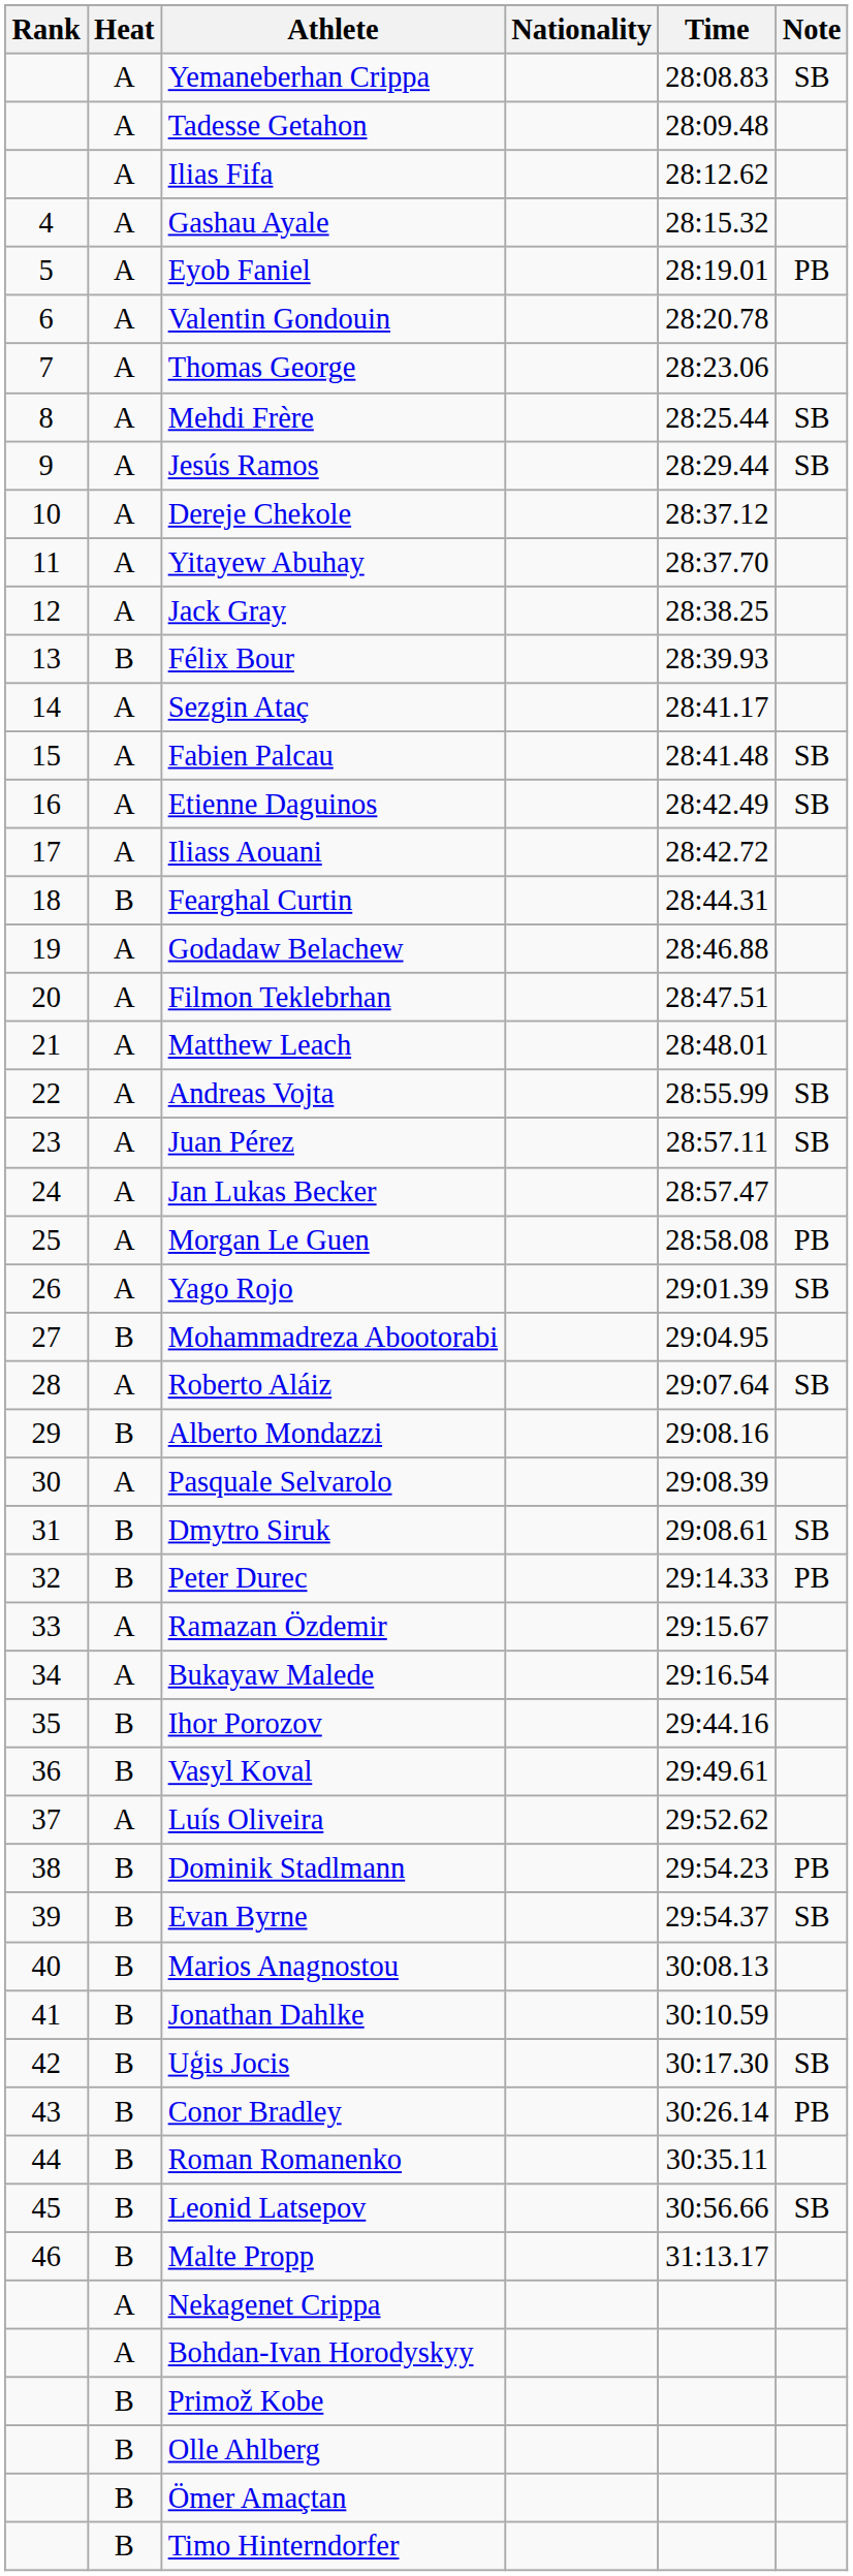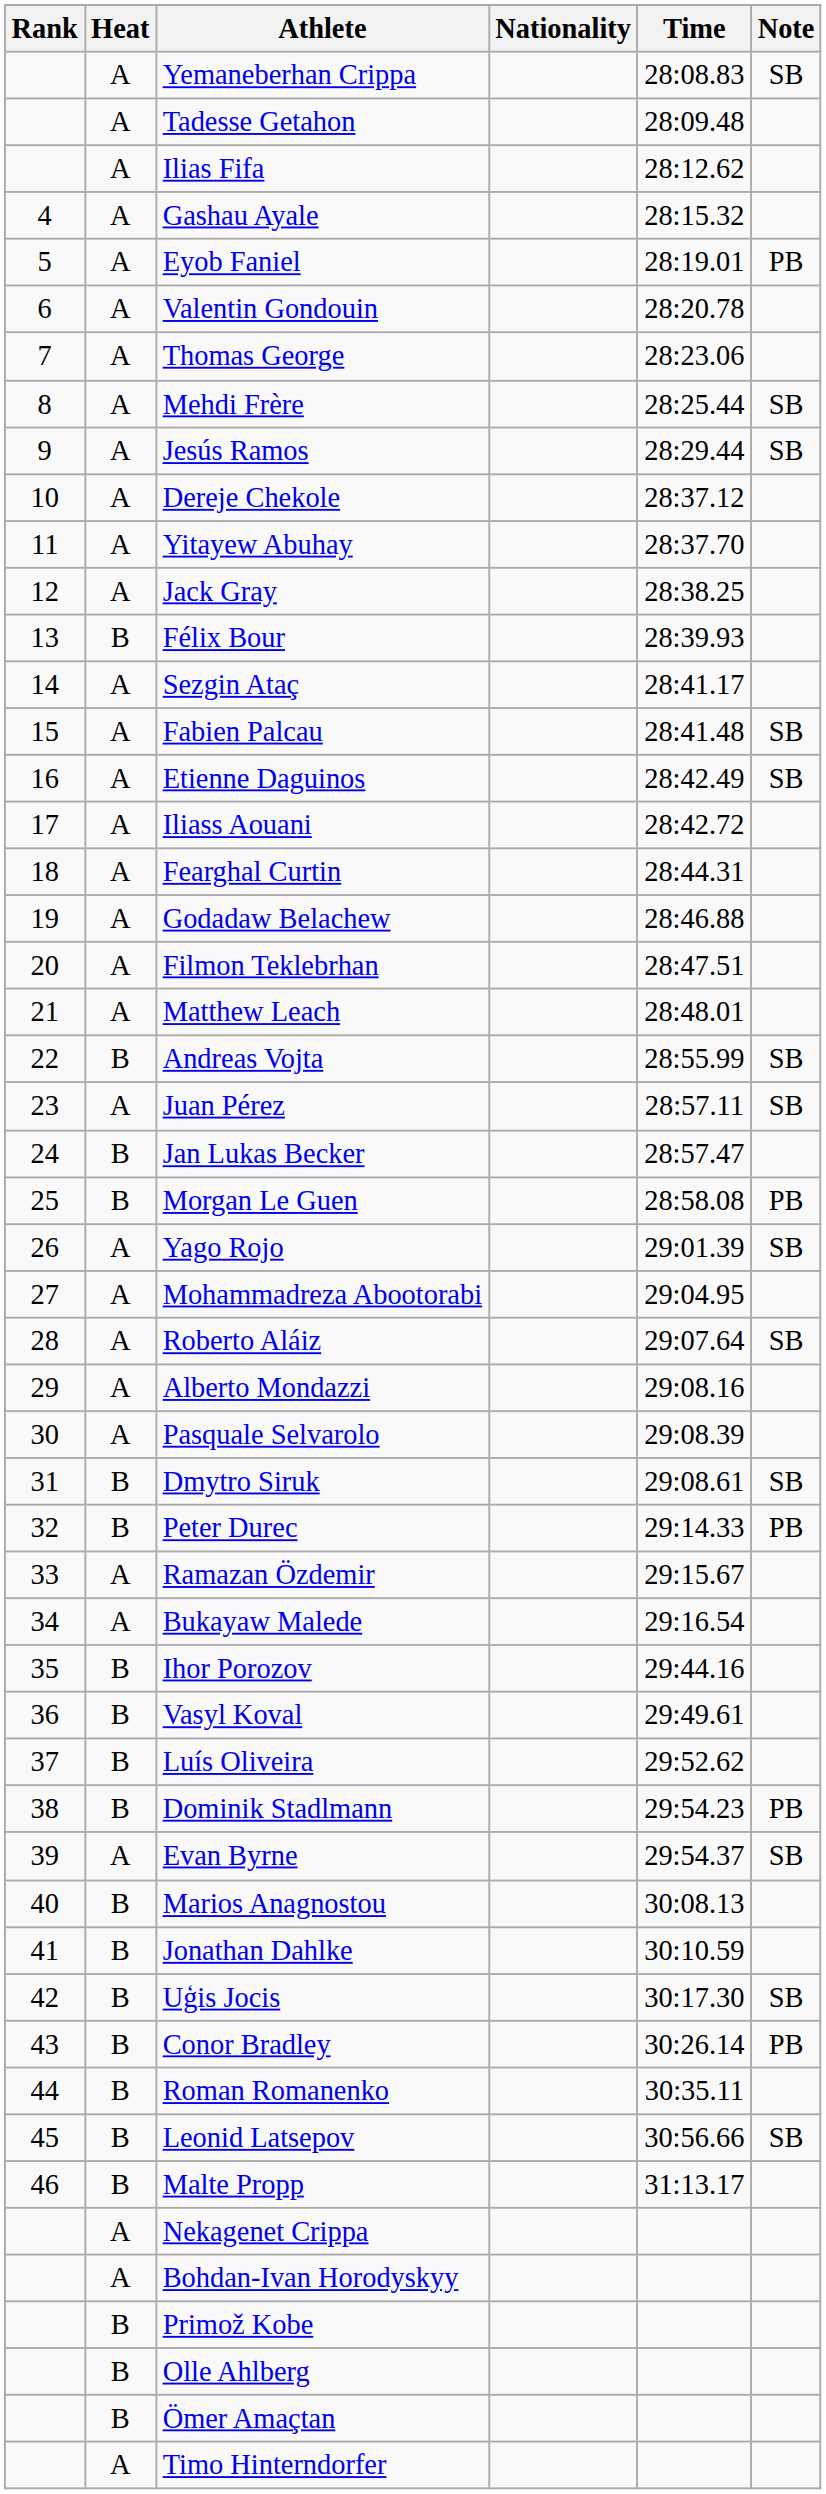 <table class="wikitable sortable" style=" text-align:center; font-size:95%;">
 <tr>
 </tr>
 <tr>
 <th>Rank</th>
 <th>Heat</th>
 <th>Athlete</th>
 <th>Nationality</th>
 <th>Time</th>
 <th>Note</th>
 </tr>
 <tr>
 <td></td>
 <td>A</td>
 <td align=left><a href='#'>Yemaneberhan Crippa</a></td>
 <td align=left></td>
 <td>28:08.83</td>
 <td>SB</td>
 </tr>
 <tr>
 <td></td>
 <td>A</td>
 <td align=left><a href='#'>Tadesse Getahon</a></td>
 <td align=left></td>
 <td>28:09.48</td>
 <td></td>
 </tr>
 <tr>
 <td></td>
 <td>A</td>
 <td align=left><a href='#'>Ilias Fifa</a></td>
 <td align=left></td>
 <td>28:12.62</td>
 <td></td>
 </tr>
 <tr>
 <td>4</td>
 <td>A</td>
 <td align=left><a href='#'>Gashau Ayale</a></td>
 <td align=left></td>
 <td>28:15.32</td>
 <td></td>
 </tr>
 <tr>
 <td>5</td>
 <td>A</td>
 <td align=left><a href='#'>Eyob Faniel</a></td>
 <td align=left></td>
 <td>28:19.01</td>
 <td>PB</td>
 </tr>
 <tr>
 <td>6</td>
 <td>A</td>
 <td align=left><a href='#'>Valentin Gondouin</a></td>
 <td align=left></td>
 <td>28:20.78</td>
 <td></td>
 </tr>
 <tr>
 <td>7</td>
 <td>A</td>
 <td align=left><a href='#'>Thomas George</a></td>
 <td align=left></td>
 <td>28:23.06</td>
 <td></td>
 </tr>
 <tr>
 <td>8</td>
 <td>A</td>
 <td align=left><a href='#'>Mehdi Frère</a></td>
 <td align=left></td>
 <td>28:25.44</td>
 <td>SB</td>
 </tr>
 <tr>
 <td>9</td>
 <td>A</td>
 <td align=left><a href='#'>Jesús Ramos</a></td>
 <td align=left></td>
 <td>28:29.44</td>
 <td>SB</td>
 </tr>
 <tr>
 <td>10</td>
 <td>A</td>
 <td align=left><a href='#'>Dereje Chekole</a></td>
 <td align=left></td>
 <td>28:37.12</td>
 <td></td>
 </tr>
 <tr>
 <td>11</td>
 <td>A</td>
 <td align=left><a href='#'>Yitayew Abuhay</a></td>
 <td align=left></td>
 <td>28:37.70</td>
 <td></td>
 </tr>
 <tr>
 <td>12</td>
 <td>A</td>
 <td align=left><a href='#'>Jack Gray</a></td>
 <td align=left></td>
 <td>28:38.25</td>
 <td></td>
 </tr>
 <tr>
 <td>13</td>
 <td>B</td>
 <td align=left><a href='#'>Félix Bour</a></td>
 <td align=left></td>
 <td>28:39.93</td>
 <td></td>
 </tr>
 <tr>
 <td>14</td>
 <td>A</td>
 <td align=left><a href='#'>Sezgin Ataç</a></td>
 <td align=left></td>
 <td>28:41.17</td>
 <td></td>
 </tr>
 <tr>
 <td>15</td>
 <td>A</td>
 <td align=left><a href='#'>Fabien Palcau</a></td>
 <td align=left></td>
 <td>28:41.48</td>
 <td>SB</td>
 </tr>
 <tr>
 <td>16</td>
 <td>A</td>
 <td align=left><a href='#'>Etienne Daguinos</a></td>
 <td align=left></td>
 <td>28:42.49</td>
 <td>SB</td>
 </tr>
 <tr>
 <td>17</td>
 <td>A</td>
 <td align=left><a href='#'>Iliass Aouani</a></td>
 <td align=left></td>
 <td>28:42.72</td>
 <td></td>
 </tr>
 <tr>
 <td>18</td>
-<td>B</td>
+<td>A</td>
 <td align=left><a href='#'>Fearghal Curtin</a></td>
 <td align=left></td>
 <td>28:44.31</td>
 <td></td>
 </tr>
 <tr>
 <td>19</td>
 <td>A</td>
 <td align=left><a href='#'>Godadaw Belachew</a></td>
 <td align=left></td>
 <td>28:46.88</td>
 <td></td>
 </tr>
 <tr>
 <td>20</td>
 <td>A</td>
 <td align=left><a href='#'>Filmon Teklebrhan</a></td>
 <td align=left></td>
 <td>28:47.51</td>
 <td></td>
 </tr>
 <tr>
 <td>21</td>
 <td>A</td>
 <td align=left><a href='#'>Matthew Leach</a></td>
 <td align=left></td>
 <td>28:48.01</td>
 <td></td>
 </tr>
 <tr>
 <td>22</td>
-<td>A</td>
+<td>B</td>
 <td align=left><a href='#'>Andreas Vojta</a></td>
 <td align=left></td>
 <td>28:55.99</td>
 <td>SB</td>
 </tr>
 <tr>
 <td>23</td>
 <td>A</td>
 <td align=left><a href='#'>Juan Pérez</a></td>
 <td align=left></td>
 <td>28:57.11</td>
 <td>SB</td>
 </tr>
 <tr>
 <td>24</td>
-<td>A</td>
+<td>B</td>
 <td align=left><a href='#'>Jan Lukas Becker</a></td>
 <td align=left></td>
 <td>28:57.47</td>
 <td></td>
 </tr>
 <tr>
 <td>25</td>
-<td>A</td>
+<td>B</td>
 <td align=left><a href='#'>Morgan Le Guen</a></td>
 <td align=left></td>
 <td>28:58.08</td>
 <td>PB</td>
 </tr>
 <tr>
 <td>26</td>
 <td>A</td>
 <td align=left><a href='#'>Yago Rojo</a></td>
 <td align=left></td>
 <td>29:01.39</td>
 <td>SB</td>
 </tr>
 <tr>
 <td>27</td>
-<td>B</td>
+<td>A</td>
 <td align=left><a href='#'>Mohammadreza Abootorabi</a></td>
 <td align=left></td>
 <td>29:04.95</td>
 <td></td>
 </tr>
 <tr>
 <td>28</td>
 <td>A</td>
 <td align=left><a href='#'>Roberto Aláiz</a></td>
 <td align=left></td>
 <td>29:07.64</td>
 <td>SB</td>
 </tr>
 <tr>
 <td>29</td>
-<td>B</td>
+<td>A</td>
 <td align=left><a href='#'>Alberto Mondazzi</a></td>
 <td align=left></td>
 <td>29:08.16</td>
 <td></td>
 </tr>
 <tr>
 <td>30</td>
 <td>A</td>
 <td align=left><a href='#'>Pasquale Selvarolo</a></td>
 <td align=left></td>
 <td>29:08.39</td>
 <td></td>
 </tr>
 <tr>
 <td>31</td>
 <td>B</td>
 <td align=left><a href='#'>Dmytro Siruk</a></td>
 <td align=left></td>
 <td>29:08.61</td>
 <td>SB</td>
 </tr>
 <tr>
 <td>32</td>
 <td>B</td>
 <td align=left><a href='#'>Peter Durec</a></td>
 <td align=left></td>
 <td>29:14.33</td>
 <td>PB</td>
 </tr>
 <tr>
 <td>33</td>
 <td>A</td>
 <td align=left><a href='#'>Ramazan Özdemir</a></td>
 <td align=left></td>
 <td>29:15.67</td>
 <td></td>
 </tr>
 <tr>
 <td>34</td>
 <td>A</td>
 <td align=left><a href='#'>Bukayaw Malede</a></td>
 <td align=left></td>
 <td>29:16.54</td>
 <td></td>
 </tr>
 <tr>
 <td>35</td>
 <td>B</td>
 <td align=left><a href='#'>Ihor Porozov</a></td>
 <td align=left></td>
 <td>29:44.16</td>
 <td></td>
 </tr>
 <tr>
 <td>36</td>
 <td>B</td>
 <td align=left><a href='#'>Vasyl Koval</a></td>
 <td align=left></td>
 <td>29:49.61</td>
 <td></td>
 </tr>
 <tr>
 <td>37</td>
-<td>A</td>
+<td>B</td>
 <td align=left><a href='#'>Luís Oliveira</a></td>
 <td align=left></td>
 <td>29:52.62</td>
 <td></td>
 </tr>
 <tr>
 <td>38</td>
 <td>B</td>
 <td align=left><a href='#'>Dominik Stadlmann</a></td>
 <td align=left></td>
 <td>29:54.23</td>
 <td>PB</td>
 </tr>
 <tr>
 <td>39</td>
-<td>B</td>
+<td>A</td>
 <td align=left><a href='#'>Evan Byrne</a></td>
 <td align=left></td>
 <td>29:54.37</td>
 <td>SB</td>
 </tr>
 <tr>
 <td>40</td>
 <td>B</td>
 <td align=left><a href='#'>Marios Anagnostou</a></td>
 <td align=left></td>
 <td>30:08.13</td>
 <td></td>
 </tr>
 <tr>
 <td>41</td>
 <td>B</td>
 <td align=left><a href='#'>Jonathan Dahlke</a></td>
 <td align=left></td>
 <td>30:10.59</td>
 <td></td>
 </tr>
 <tr>
 <td>42</td>
 <td>B</td>
 <td align=left><a href='#'>Uģis Jocis</a></td>
 <td align=left></td>
 <td>30:17.30</td>
 <td>SB</td>
 </tr>
 <tr>
 <td>43</td>
 <td>B</td>
 <td align=left><a href='#'>Conor Bradley</a></td>
 <td align=left></td>
 <td>30:26.14</td>
 <td>PB</td>
 </tr>
 <tr>
 <td>44</td>
 <td>B</td>
 <td align=left><a href='#'>Roman Romanenko</a></td>
 <td align=left></td>
 <td>30:35.11</td>
 <td></td>
 </tr>
 <tr>
 <td>45</td>
 <td>B</td>
 <td align=left><a href='#'>Leonid Latsepov</a></td>
 <td align=left></td>
 <td>30:56.66</td>
 <td>SB</td>
 </tr>
 <tr>
 <td>46</td>
 <td>B</td>
 <td align=left><a href='#'>Malte Propp</a></td>
 <td align=left></td>
 <td>31:13.17</td>
 <td></td>
 </tr>
 <tr>
 <td></td>
 <td>A</td>
 <td align=left><a href='#'>Nekagenet Crippa</a></td>
 <td align=left></td>
 <td></td>
 <td></td>
 </tr>
 <tr>
 <td></td>
 <td>A</td>
 <td align=left><a href='#'>Bohdan-Ivan Horodyskyy</a></td>
 <td align=left></td>
 <td></td>
 <td></td>
 </tr>
 <tr>
 <td></td>
 <td>B</td>
 <td align=left><a href='#'>Primož Kobe</a></td>
 <td align=left></td>
 <td></td>
 <td></td>
 </tr>
 <tr>
 <td></td>
 <td>B</td>
 <td align=left><a href='#'>Olle Ahlberg</a></td>
 <td align=left></td>
 <td></td>
 <td></td>
 </tr>
 <tr>
 <td></td>
 <td>B</td>
 <td align=left><a href='#'>Ömer Amaçtan</a></td>
 <td align=left></td>
 <td></td>
 <td></td>
 </tr>
 <tr>
 <td></td>
-<td>B</td>
+<td>A</td>
 <td align=left><a href='#'>Timo Hinterndorfer</a></td>
 <td align=left></td>
 <td></td>
 <td></td>
 </tr>
 </table>
